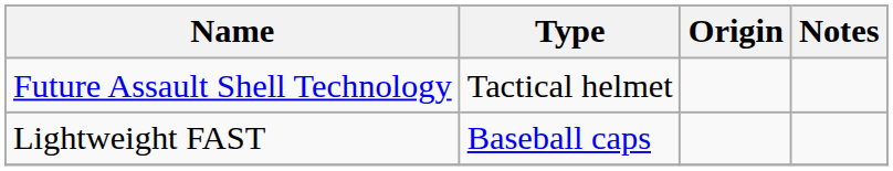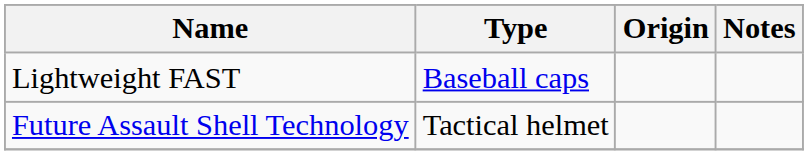 <table class="wikitable" ; text-align:"center;">
 <tr>
 <th>Name</th>
 <th>Type</th>
 <th>Origin</th>
 <th>Notes</th>
 </tr>
 <tr>
+<td>Lightweight FAST</td>
+<td><a href='#'>Baseball caps</a></td>
+<td></td>
+<td></td>
+</tr>
+<tr>
 <td><a href='#'>Future Assault Shell Technology</a></td>
 <td>Tactical helmet</td>
 <td></td>
 <td></td>
 </tr>
 <tr>
-<td>Lightweight FAST</td>
-<td><a href='#'>Baseball caps</a></td>
-<td></td>
-<td></td>
-</tr>
-<tr>
 </tr>
 </table>
